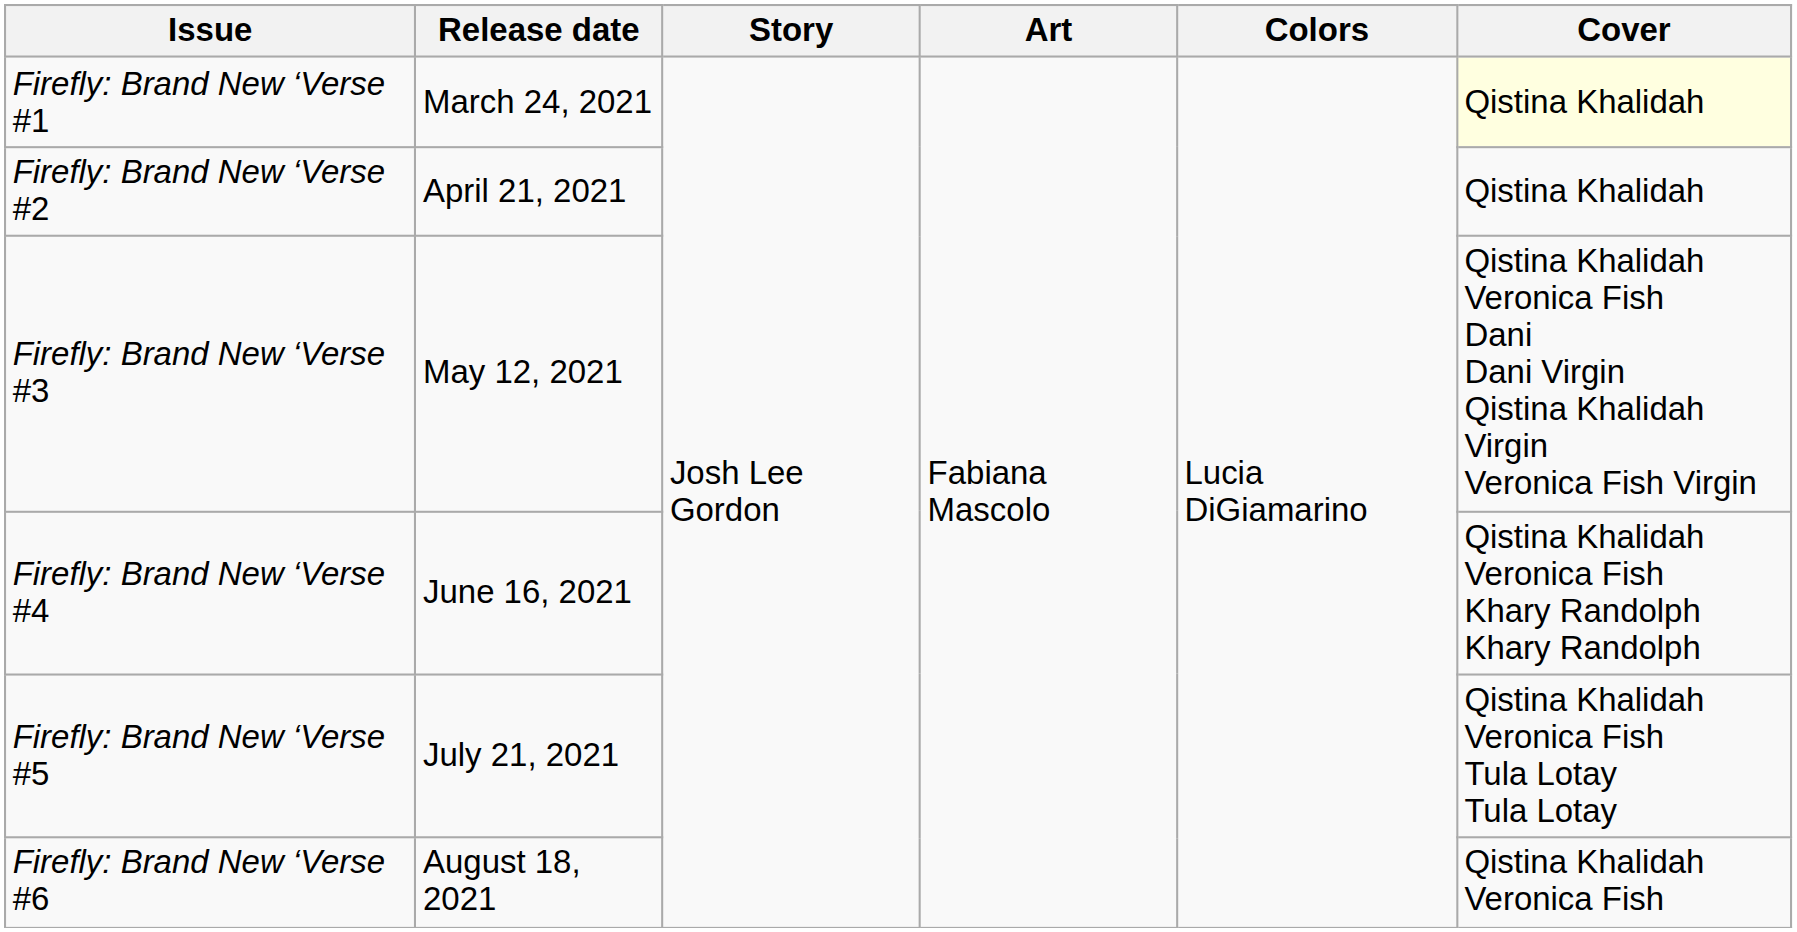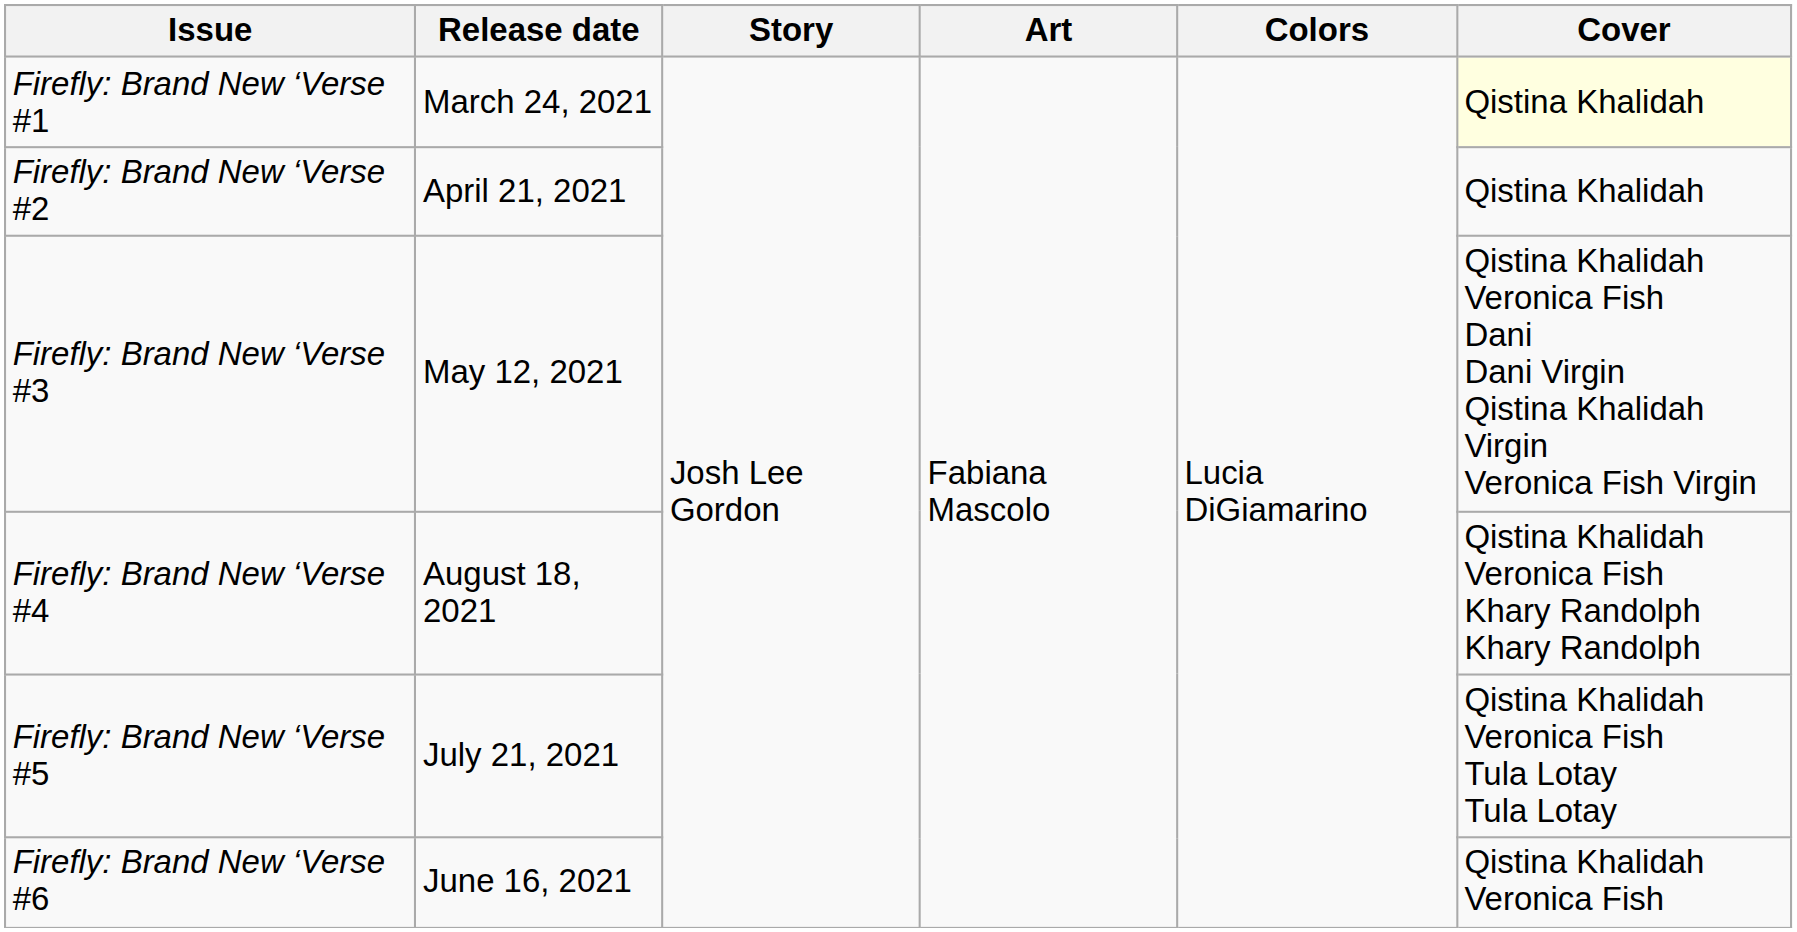 <table class="wikitable mw-collapsible"">
 <tr>
 <th>Issue</th>
 <th>Release date</th>
 <th>Story</th>
 <th>Art</th>
 <th>Colors</th>
 <th>Cover</th>
 </tr>
 <tr>
 <td><em>Firefly: Brand New ‘Verse</em> #1</td>
 <td>March 24, 2021</td>
 <td rowspan="6">Josh Lee Gordon</td>
 <td rowspan="6">Fabiana Mascolo</td>
 <td rowspan="6">Lucia DiGiamarino</td>
 <td style="background: lightyellow;">Qistina Khalidah</td>
 </tr>
 <tr>
 <td><em>Firefly: Brand New ‘Verse</em> #2</td>
 <td>April 21, 2021</td>
 <td>Qistina Khalidah</td>
 </tr>
 <tr>
 <td><em>Firefly: Brand New ‘Verse</em> #3</td>
 <td>May 12, 2021</td>
 <td>Qistina Khalidah <br> Veronica Fish <br> Dani <br> Dani Virgin <br> Qistina Khalidah Virgin <br> Veronica Fish Virgin</td>
 </tr>
 <tr>
 <td><em>Firefly: Brand New ‘Verse</em> #4</td>
-<td>June 16, 2021</td>
+<td>August 18, 2021</td>
 <td>Qistina Khalidah <br> Veronica Fish <br> Khary Randolph <br>Khary Randolph</td>
 </tr>
 <tr>
 <td><em>Firefly: Brand New ‘Verse</em> #5</td>
 <td>July 21, 2021</td>
 <td>Qistina Khalidah <br> Veronica Fish <br> Tula Lotay <br>Tula Lotay</td>
 </tr>
 <tr>
 <td><em>Firefly: Brand New ‘Verse</em> #6</td>
-<td>August 18, 2021</td>
+<td>June 16, 2021</td>
 <td>Qistina Khalidah <br> Veronica Fish</td>
 </tr>
 </table>
